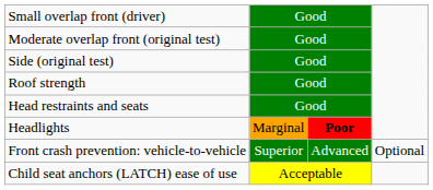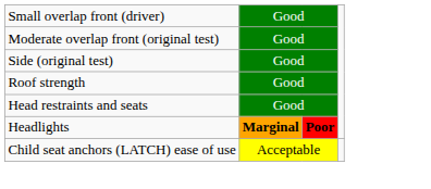 <table class="wikitable">
 <tr>
 <td>Small overlap front (driver)</td>
 <td colspan="2" style="text-align:center;color:white;background: green">Good</td>
 <td rowspan="6"></td>
 </tr>
 <tr>
 <td>Moderate overlap front (original test)</td>
 <td colspan="2" style="text-align:center;color:white;background: green">Good</td>
 </tr>
 <tr>
 <td>Side (original test)</td>
 <td colspan="2" style="text-align:center;color:white;background: green">Good</td>
 </tr>
 <tr>
 <td>Roof strength</td>
 <td colspan="2" style="text-align:center;color:white;background: green">Good</td>
 </tr>
 <tr>
 <td>Head restraints and seats</td>
 <td colspan="2" style="text-align:center;color:white;background: green">Good</td>
 </tr>
 <tr>
 <td>Headlights</td>
-<td style="text-align:center;color:black;background:orange">Marginal</td>
+<td style="text-align:center;color:black;background:orange"><strong>Marginal</strong></td>
 <td style="text-align:center;color:black;background:red"><strong>Poor</strong></td>
-</tr>
-<tr>
-<td>Front crash prevention: vehicle-to-vehicle</td>
-<td style="text-align:center;color:white;background: green">Superior</td>
-<td style="text-align:center;color:white;background: green">Advanced</td>
-<td>Optional</td>
 </tr>
 <tr>
 <td>Child seat anchors (LATCH) ease of use</td>
 <td colspan="2" style="text-align:center;color:black;background: yellow">Acceptable</td>
 <td></td>
 </tr>
 </table>
